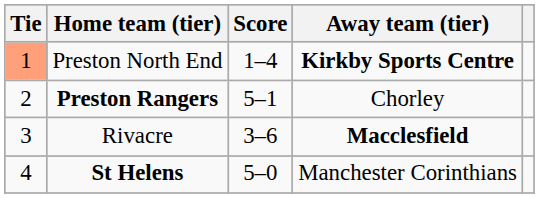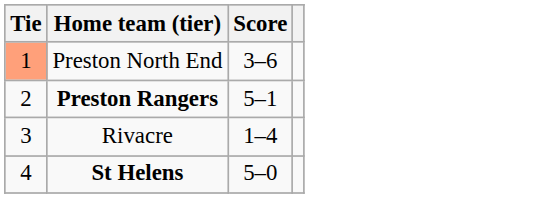 <table class="wikitable" style="text-align:center; font-size:85%">
 <tr>
 <th>Tie</th>
 <th>Home team (tier)</th>
 <th>Score</th>
-<th>Away team (tier)</th>
 <th></th>
 </tr>
 <tr>
 <td align="center" style="background: lightsalmon;">1</td>
 <td>Preston North End</td>
-<td align="center">1–4</td>
-<td><strong>Kirkby Sports Centre</strong></td>
+<td align="center">3–6</td>
 <td></td>
 </tr>
 <tr>
 <td align="center">2</td>
 <td><strong>Preston Rangers</strong></td>
 <td align="center">5–1</td>
-<td>Chorley</td>
 <td></td>
 </tr>
 <tr>
 <td align="center">3</td>
 <td>Rivacre</td>
-<td align="center">3–6</td>
-<td><strong>Macclesfield</strong></td>
+<td align="center">1–4</td>
 <td></td>
 </tr>
 <tr>
 <td align="center">4</td>
 <td><strong>St Helens</strong></td>
 <td align="center">5–0</td>
-<td>Manchester Corinthians</td>
 <td></td>
 </tr>
 </table>
